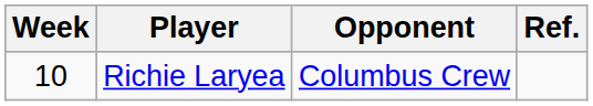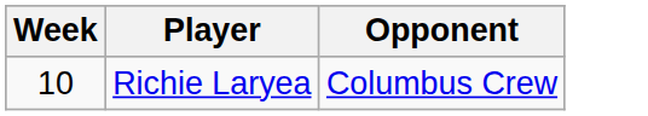 <table class=wikitable>
 <tr>
 <th>Week</th>
 <th>Player</th>
 <th>Opponent</th>
-<th>Ref.</th>
 </tr>
 <tr>
 <td align=center>10</td>
 <td> <a href='#'>Richie Laryea</a></td>
 <td><a href='#'>Columbus Crew</a></td>
-<td></td>
 </tr>
 </table>
